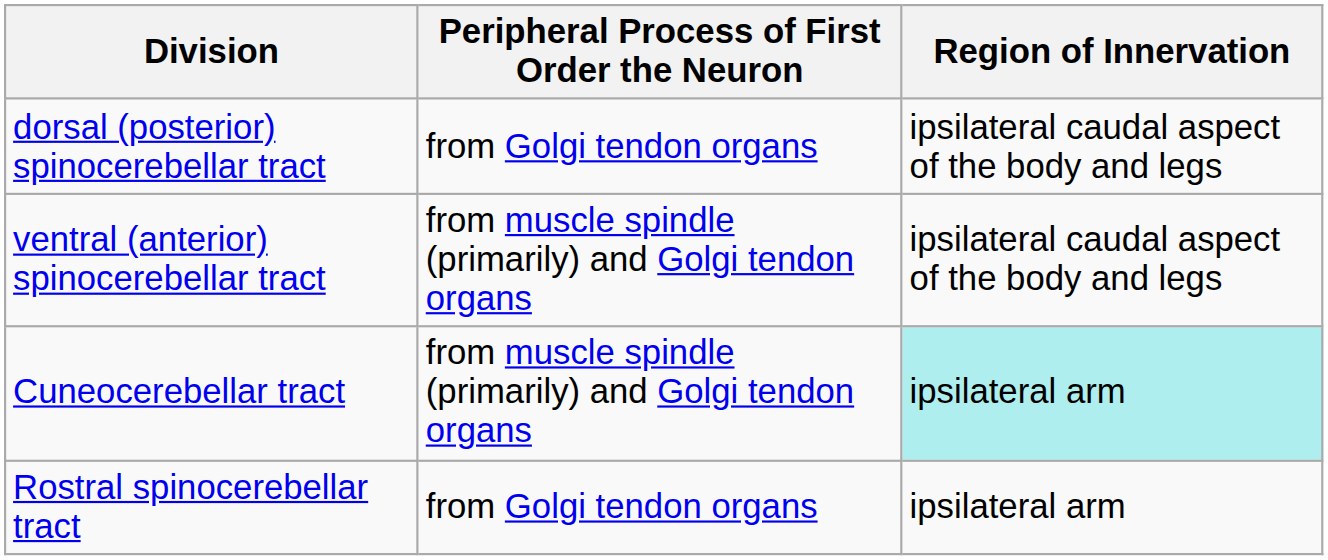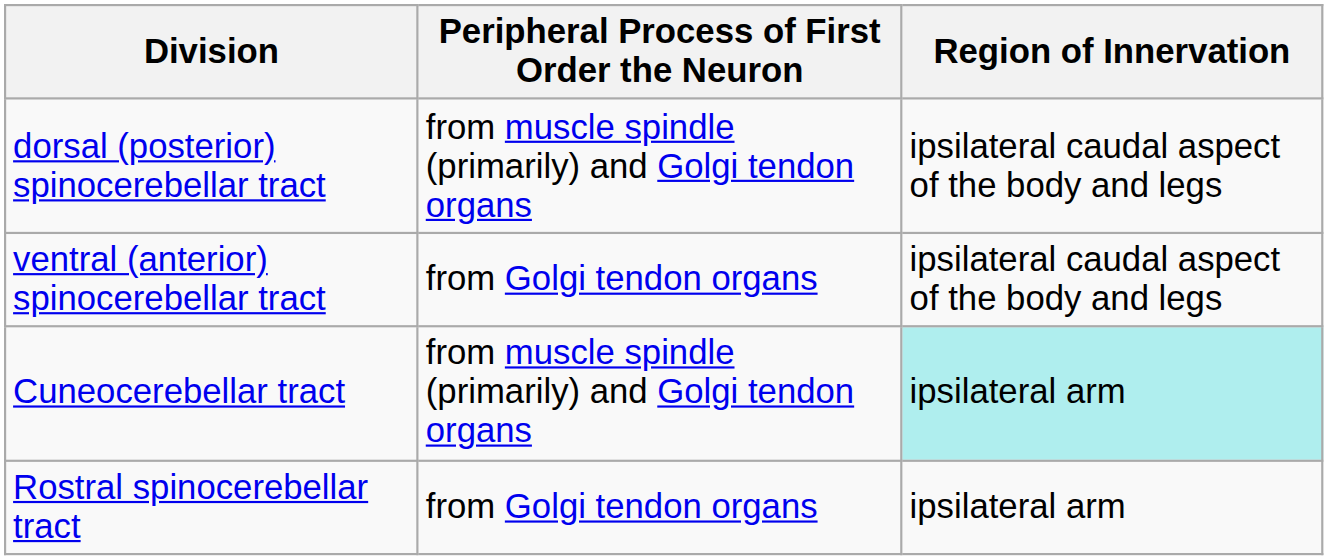 <table class="wikitable">
 <tr>
 <th>Division</th>
 <th>Peripheral Process of First Order the Neuron</th>
 <th>Region of Innervation</th>
 </tr>
 <tr>
 <td><a href='#'>dorsal (posterior) spinocerebellar tract</a></td>
-<td>from <a href='#'>Golgi tendon organs</a></td>
+<td>from <a href='#'>muscle spindle</a> (primarily) and <a href='#'>Golgi tendon organs</a></td>
 <td>ipsilateral caudal aspect of the body and legs</td>
 </tr>
 <tr>
 <td><a href='#'>ventral (anterior) spinocerebellar tract</a></td>
-<td>from <a href='#'>muscle spindle</a> (primarily) and <a href='#'>Golgi tendon organs</a></td>
+<td>from <a href='#'>Golgi tendon organs</a></td>
 <td>ipsilateral caudal aspect of the body and legs</td>
 </tr>
 <tr>
 <td><a href='#'>Cuneocerebellar tract</a></td>
 <td>from <a href='#'>muscle spindle</a> (primarily) and <a href='#'>Golgi tendon organs</a></td>
 <td style="background: paleturquoise;">ipsilateral arm</td>
 </tr>
 <tr>
 <td><a href='#'>Rostral spinocerebellar tract</a></td>
 <td>from <a href='#'>Golgi tendon organs</a></td>
 <td>ipsilateral arm</td>
 </tr>
 </table>
